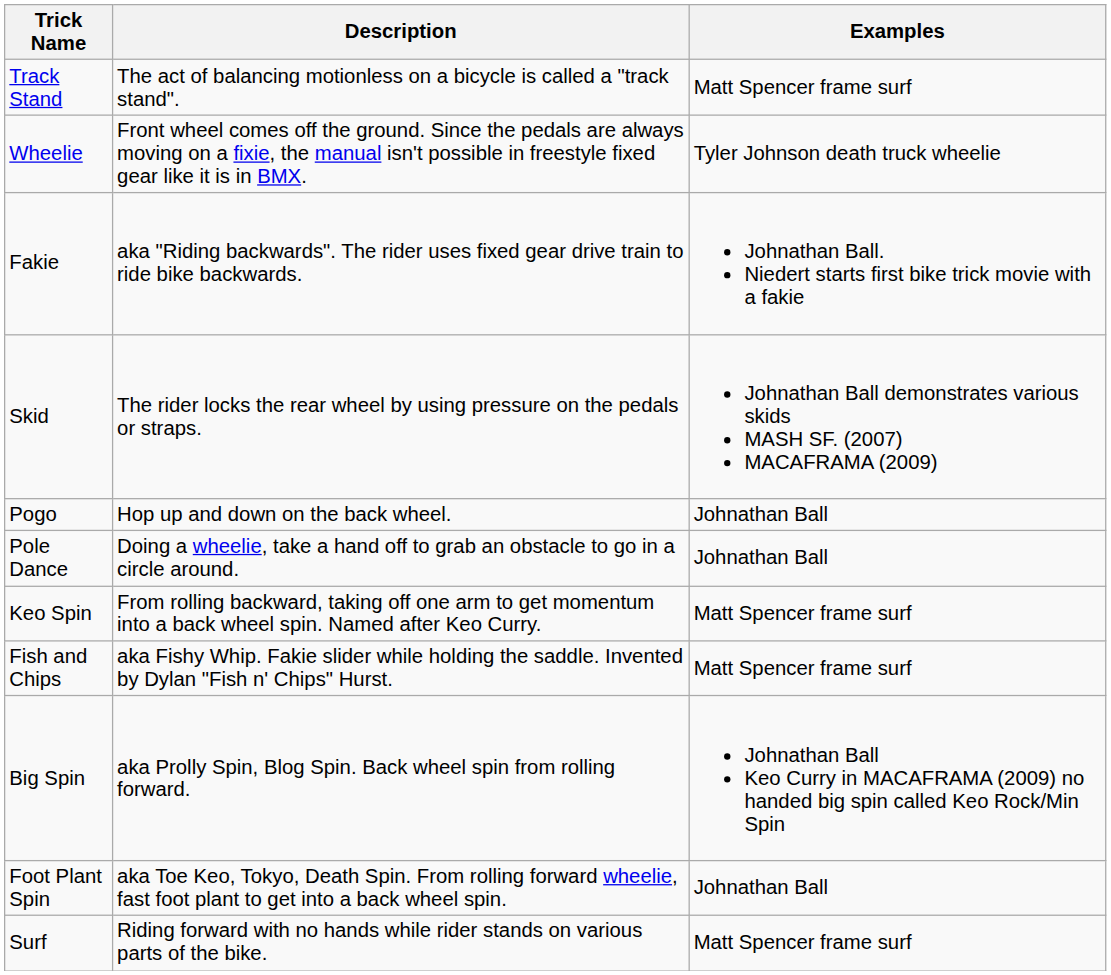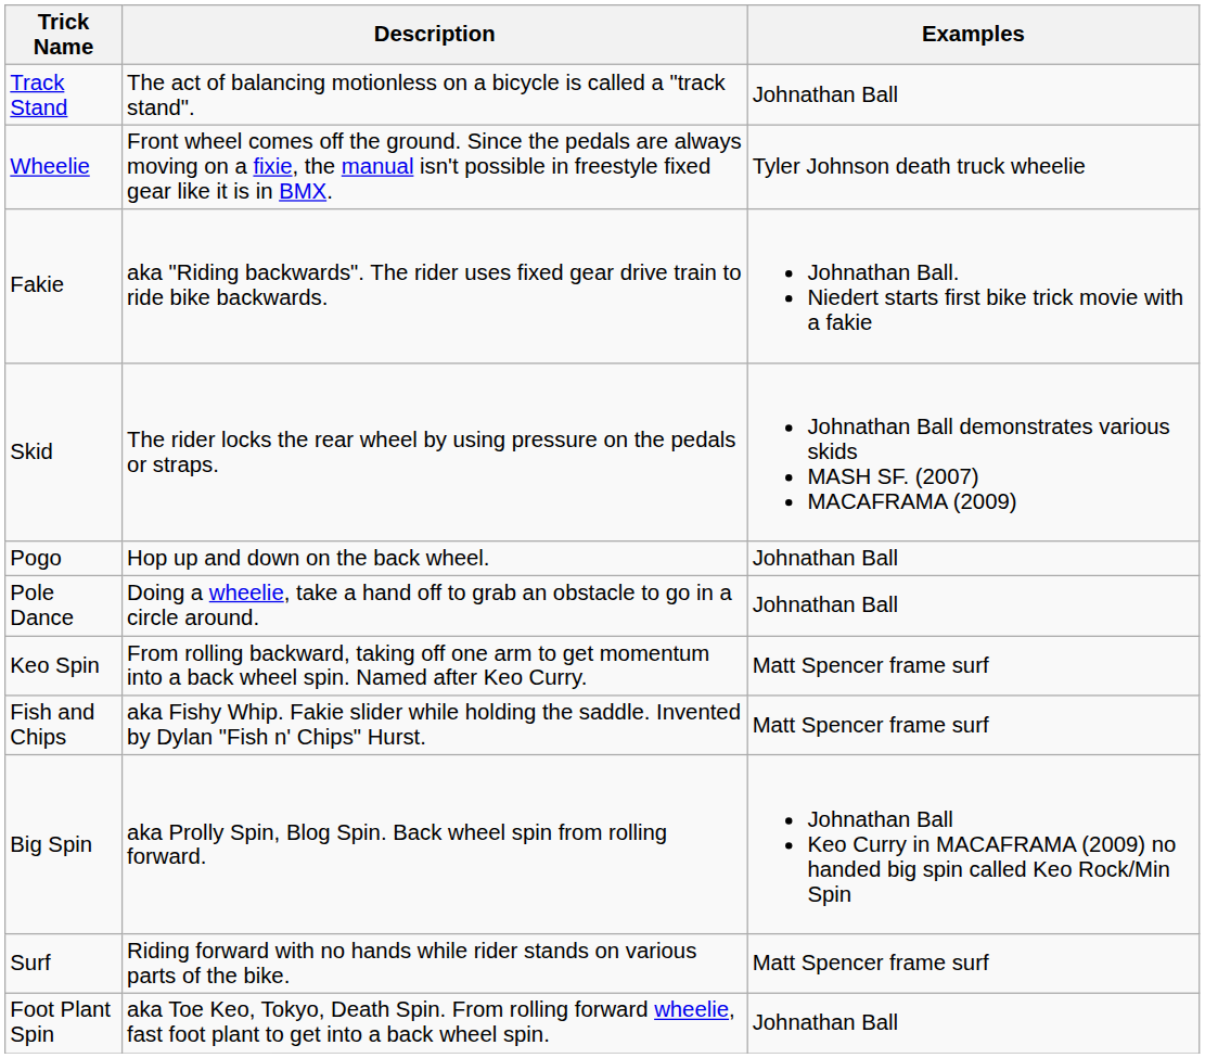 <table class="wikitable sortable">
 <tr>
 <th>Trick Name</th>
 <th>Description</th>
 <th>Examples</th>
 </tr>
 <tr>
 <td><a href='#'>Track Stand</a></td>
 <td>The act of balancing motionless on a bicycle is called a "track stand".</td>
-<td>Matt Spencer frame surf</td>
+<td>Johnathan Ball</td>
 </tr>
 <tr>
 <td><a href='#'>Wheelie</a></td>
 <td>Front wheel comes off the ground. Since the pedals are always moving on a <a href='#'>fixie</a>, the <a href='#'>manual</a> isn't possible in freestyle fixed gear like it is in <a href='#'>BMX</a>.</td>
 <td>Tyler Johnson death truck wheelie</td>
 </tr>
 <tr>
 <td>Fakie</td>
 <td>aka "Riding backwards". The rider uses fixed gear drive train to ride bike backwards.</td>
 <td><br><ul><li>Johnathan Ball.</li><li>Niedert starts first bike trick movie with a fakie</li></ul></td>
 </tr>
 <tr>
 <td>Skid</td>
 <td>The rider locks the rear wheel by using pressure on the pedals or straps.</td>
 <td><br><ul><li>Johnathan Ball demonstrates various skids</li><li>MASH SF. (2007)</li><li>MACAFRAMA (2009)</li></ul></td>
 </tr>
 <tr>
 <td>Pogo</td>
 <td>Hop up and down on the back wheel.</td>
 <td>Johnathan Ball</td>
 </tr>
 <tr>
 <td>Pole Dance</td>
 <td>Doing a <a href='#'>wheelie</a>, take a hand off to grab an obstacle to go in a circle around.</td>
 <td>Johnathan Ball</td>
 </tr>
 <tr>
 <td>Keo Spin</td>
 <td>From rolling backward, taking off one arm to get momentum into a back wheel spin. Named after Keo Curry.</td>
 <td>Matt Spencer frame surf</td>
 </tr>
 <tr>
 <td>Fish and Chips</td>
 <td>aka Fishy Whip. Fakie slider while holding the saddle. Invented by Dylan "Fish n' Chips" Hurst.</td>
 <td>Matt Spencer frame surf</td>
 </tr>
 <tr>
 <td>Big Spin</td>
 <td>aka Prolly Spin, Blog Spin. Back wheel spin from rolling forward.</td>
 <td><br><ul><li>Johnathan Ball</li><li>Keo Curry in MACAFRAMA (2009) no handed big spin called Keo Rock/Min Spin</li></ul></td>
 </tr>
 <tr>
+<td>Surf</td>
+<td>Riding forward with no hands while rider stands on various parts of the bike.</td>
+<td>Matt Spencer frame surf</td>
+</tr>
+<tr>
 <td>Foot Plant Spin</td>
 <td>aka Toe Keo, Tokyo, Death Spin. From rolling forward <a href='#'>wheelie</a>, fast foot plant to get into a back wheel spin.</td>
 <td>Johnathan Ball</td>
 </tr>
-<tr>
-<td>Surf</td>
-<td>Riding forward with no hands while rider stands on various parts of the bike.</td>
-<td>Matt Spencer frame surf</td>
-</tr>
 </table>
